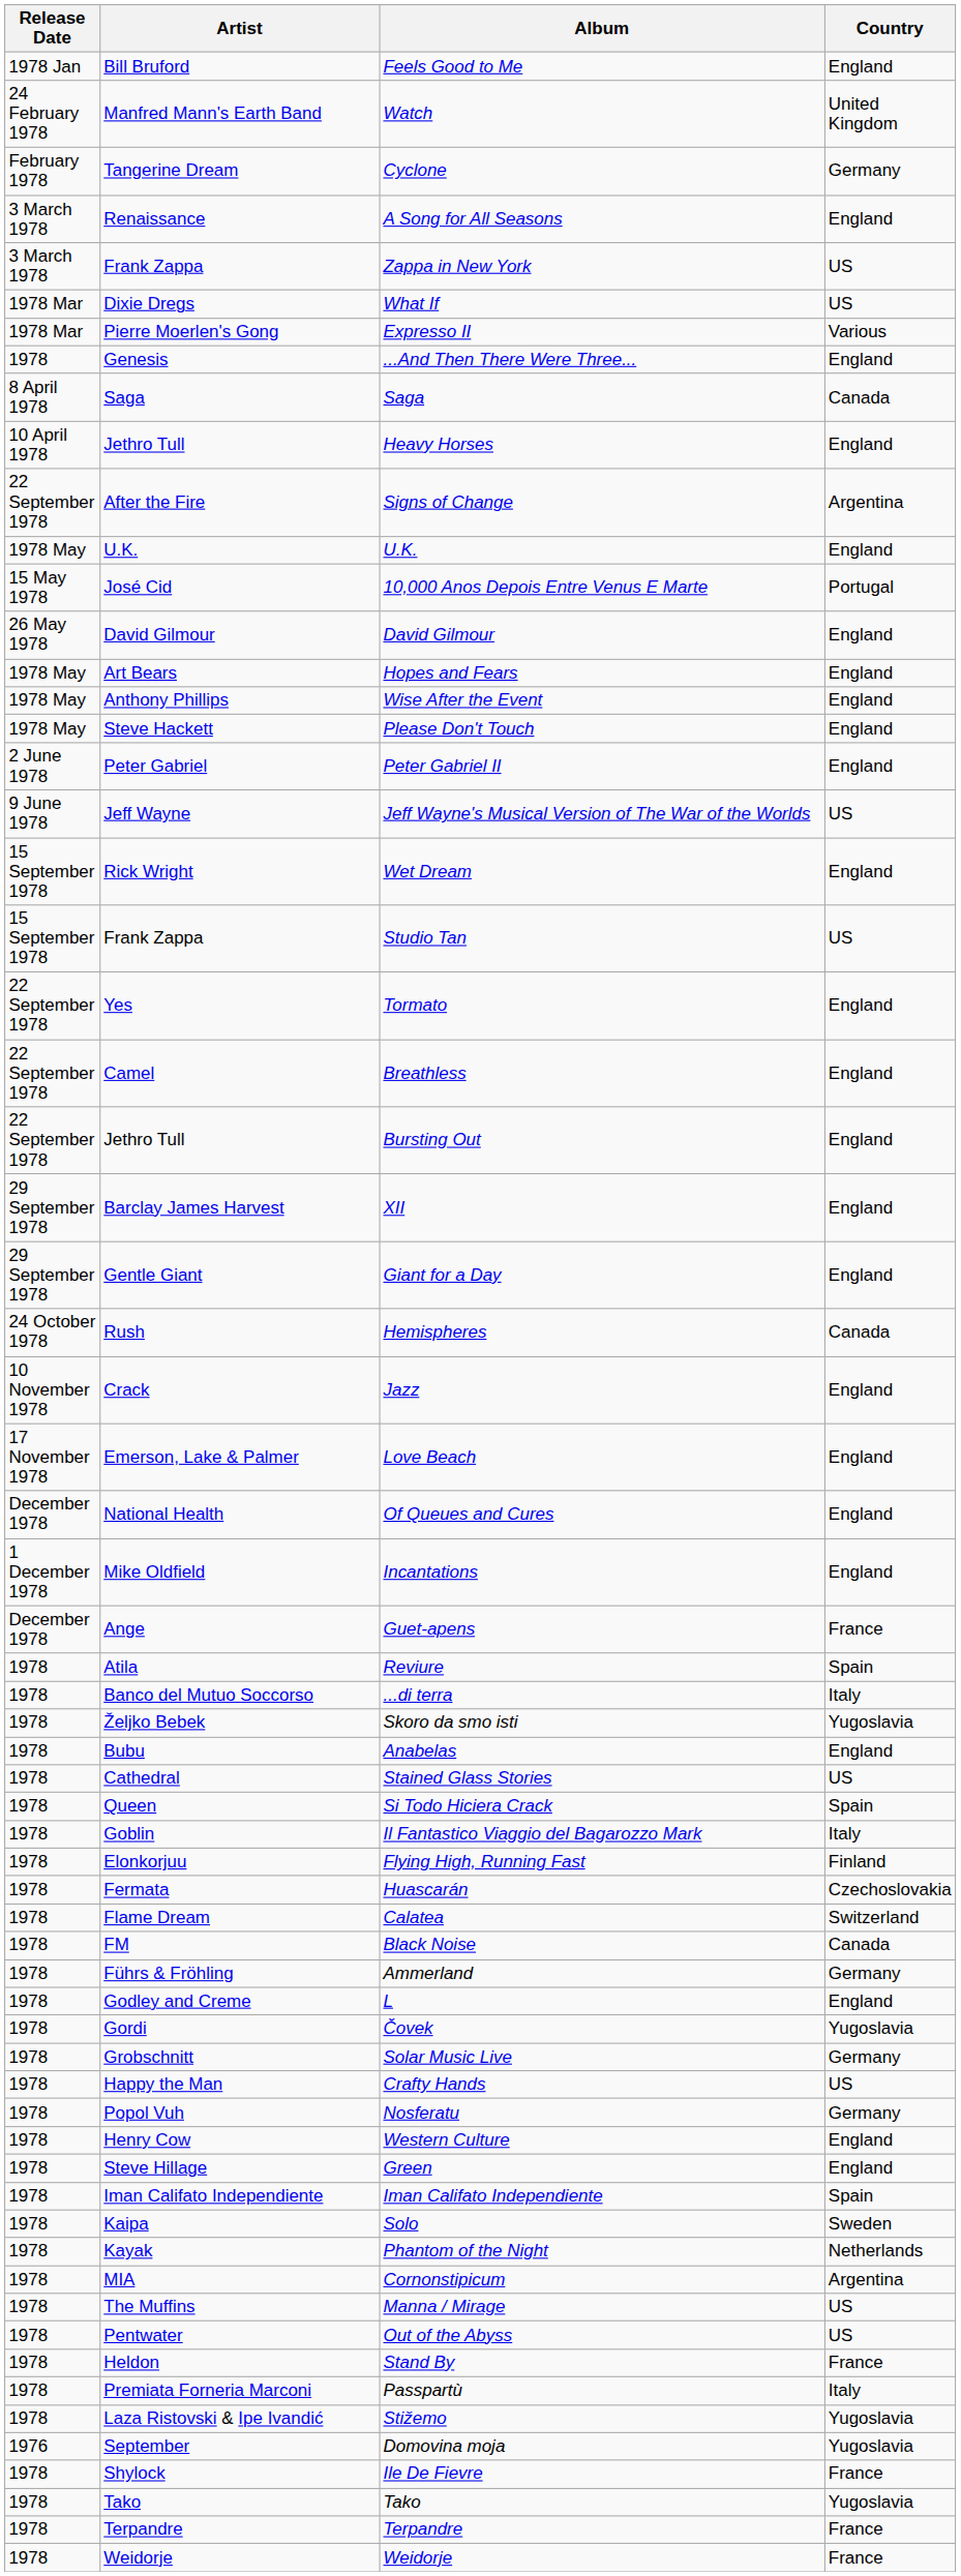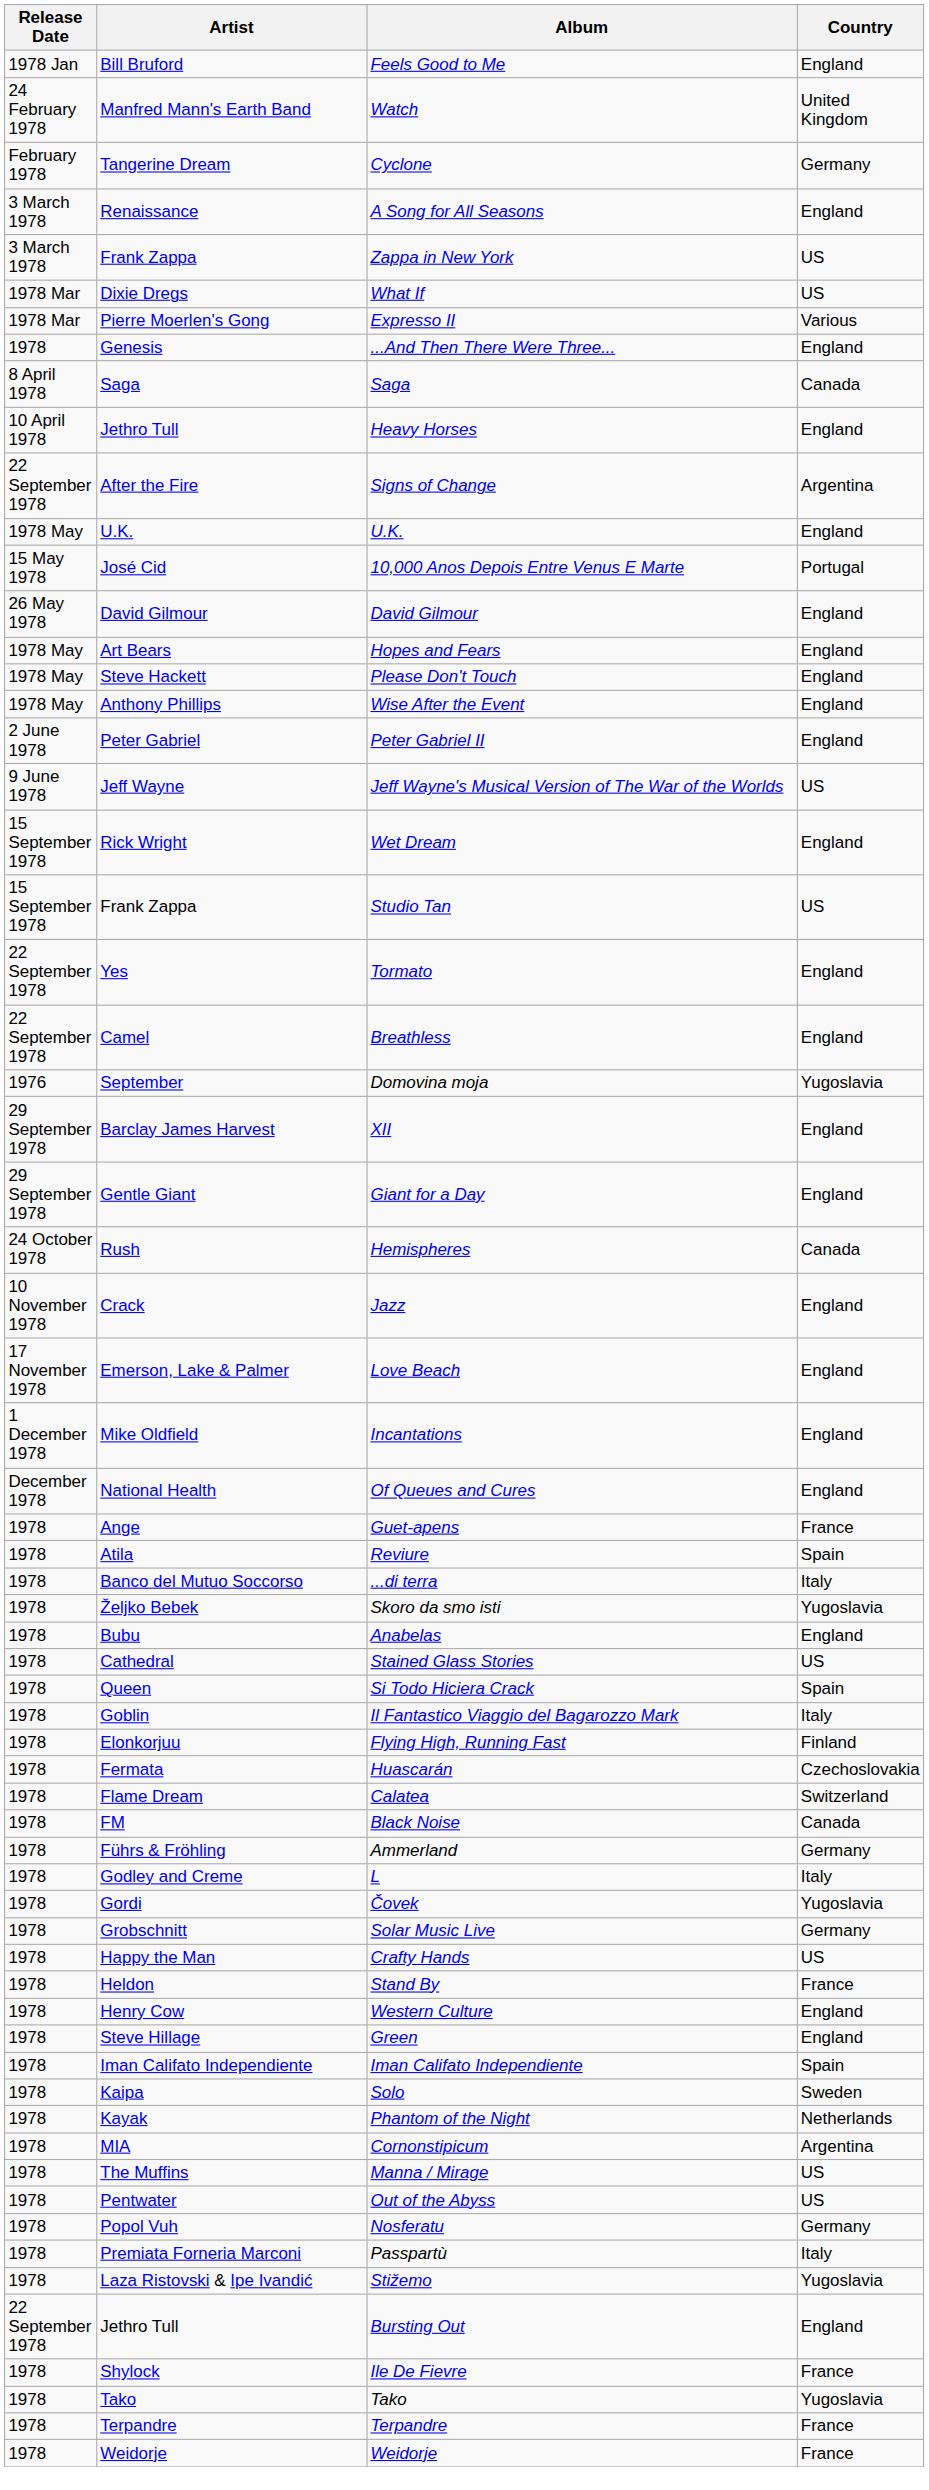 <table class="wikitable">
 <tr>
 <th style="text-align:center; width:10%;">Release Date</th>
 <th style="text-align:center; width:30%;">Artist</th>
 <th style="text-align:center; width:48%;">Album</th>
 <th style="text-align:center; width:12%;">Country</th>
 </tr>
 <tr>
 <td>1978 Jan</td>
 <td><a href='#'>Bill Bruford</a></td>
 <td><em><a href='#'>Feels Good to Me</a></em></td>
 <td>England</td>
 </tr>
 <tr>
 <td>24 February 1978</td>
 <td><a href='#'>Manfred Mann's Earth Band</a></td>
 <td><em><a href='#'>Watch</a></em></td>
 <td>United Kingdom</td>
 </tr>
 <tr>
 <td>February 1978</td>
 <td><a href='#'>Tangerine Dream</a></td>
 <td><em><a href='#'>Cyclone</a></em></td>
 <td>Germany</td>
 </tr>
 <tr>
 <td>3 March 1978</td>
 <td><a href='#'>Renaissance</a></td>
 <td><em><a href='#'>A Song for All Seasons</a></em></td>
 <td>England</td>
 </tr>
 <tr>
 <td>3 March 1978</td>
 <td><a href='#'>Frank Zappa</a></td>
 <td><em><a href='#'>Zappa in New York</a></em></td>
 <td>US</td>
 </tr>
 <tr>
 <td>1978 Mar</td>
 <td><a href='#'>Dixie Dregs</a></td>
 <td><em><a href='#'>What If</a></em></td>
 <td>US</td>
 </tr>
 <tr>
 <td>1978 Mar</td>
 <td><a href='#'>Pierre Moerlen's Gong</a></td>
 <td><em><a href='#'>Expresso II</a></em></td>
 <td>Various</td>
 </tr>
 <tr>
 <td>1978</td>
 <td><a href='#'>Genesis</a></td>
 <td><em><a href='#'>...And Then There Were Three...</a></em></td>
 <td>England</td>
 </tr>
 <tr>
 <td>8 April 1978</td>
 <td><a href='#'>Saga</a></td>
 <td><em><a href='#'>Saga</a></em></td>
 <td>Canada</td>
 </tr>
 <tr>
 <td>10 April 1978</td>
 <td><a href='#'>Jethro Tull</a></td>
 <td><em><a href='#'>Heavy Horses</a></em></td>
 <td>England</td>
 </tr>
 <tr>
 <td>22 September 1978</td>
 <td><a href='#'>After the Fire</a></td>
 <td><em><a href='#'>Signs of Change</a></em></td>
 <td>Argentina</td>
 </tr>
 <tr>
 <td>1978 May</td>
 <td><a href='#'>U.K.</a></td>
 <td><em><a href='#'>U.K.</a></em></td>
 <td>England</td>
 </tr>
 <tr>
 <td>15 May 1978</td>
 <td><a href='#'>José Cid</a></td>
 <td><em><a href='#'>10,000 Anos Depois Entre Venus E Marte</a></em></td>
 <td>Portugal</td>
 </tr>
 <tr>
 <td>26 May 1978</td>
 <td><a href='#'>David Gilmour</a></td>
 <td><em><a href='#'>David Gilmour</a></em></td>
 <td>England</td>
 </tr>
 <tr>
 <td>1978 May</td>
 <td><a href='#'>Art Bears</a></td>
 <td><em><a href='#'>Hopes and Fears</a></em></td>
 <td>England</td>
 </tr>
 <tr>
 <td>1978 May</td>
-<td><a href='#'>Anthony Phillips</a></td>
-<td><em><a href='#'>Wise After the Event</a></em></td>
+<td><a href='#'>Steve Hackett</a></td>
+<td><em><a href='#'>Please Don't Touch</a></em></td>
 <td>England</td>
 </tr>
 <tr>
 <td>1978 May</td>
-<td><a href='#'>Steve Hackett</a></td>
-<td><em><a href='#'>Please Don't Touch</a></em></td>
+<td><a href='#'>Anthony Phillips</a></td>
+<td><em><a href='#'>Wise After the Event</a></em></td>
 <td>England</td>
 </tr>
 <tr>
 <td>2 June 1978</td>
 <td><a href='#'>Peter Gabriel</a></td>
 <td><em><a href='#'>Peter Gabriel II</a></em></td>
 <td>England</td>
 </tr>
 <tr>
 <td>9 June 1978</td>
 <td><a href='#'>Jeff Wayne</a></td>
 <td><em><a href='#'>Jeff Wayne's Musical Version of The War of the Worlds</a></em></td>
 <td>US</td>
 </tr>
 <tr>
 <td>15 September 1978</td>
 <td><a href='#'>Rick Wright</a></td>
 <td><em><a href='#'>Wet Dream</a></em></td>
 <td>England</td>
 </tr>
 <tr>
 <td>15 September 1978</td>
 <td>Frank Zappa</td>
 <td><em><a href='#'>Studio Tan</a></em></td>
 <td>US</td>
 </tr>
 <tr>
 <td>22 September 1978</td>
 <td><a href='#'>Yes</a></td>
 <td><em><a href='#'>Tormato</a></em></td>
 <td>England</td>
 </tr>
 <tr>
 <td>22 September 1978</td>
 <td><a href='#'>Camel</a></td>
 <td><em><a href='#'>Breathless</a></em></td>
 <td>England</td>
 </tr>
 <tr>
-<td>22 September 1978</td>
-<td>Jethro Tull</td>
-<td><em><a href='#'>Bursting Out</a></em></td>
-<td>England</td>
+<td>1976</td>
+<td><a href='#'>September</a></td>
+<td><em>Domovina moja</em></td>
+<td>Yugoslavia</td>
 </tr>
 <tr>
 <td>29 September 1978</td>
 <td><a href='#'>Barclay James Harvest</a></td>
 <td><em><a href='#'>XII</a></em></td>
 <td>England</td>
 </tr>
 <tr>
 <td>29 September 1978</td>
 <td><a href='#'>Gentle Giant</a></td>
 <td><em><a href='#'>Giant for a Day</a></em></td>
 <td>England</td>
 </tr>
 <tr>
 <td>24 October 1978</td>
 <td><a href='#'>Rush</a></td>
 <td><em><a href='#'>Hemispheres</a></em></td>
 <td>Canada</td>
 </tr>
 <tr>
 <td>10 November 1978</td>
 <td><a href='#'>Crack</a></td>
 <td><em><a href='#'>Jazz</a></em></td>
 <td>England</td>
 </tr>
 <tr>
 <td>17 November 1978</td>
 <td><a href='#'>Emerson, Lake & Palmer</a></td>
 <td><em><a href='#'>Love Beach</a></em></td>
 <td>England</td>
 </tr>
 <tr>
-<td>December 1978</td>
-<td><a href='#'>National Health</a></td>
-<td><em><a href='#'>Of Queues and Cures</a></em></td>
-<td>England</td>
-</tr>
-<tr>
 <td>1 December 1978</td>
 <td><a href='#'>Mike Oldfield</a></td>
 <td><em><a href='#'>Incantations</a></em></td>
 <td>England</td>
 </tr>
 <tr>
 <td>December 1978</td>
+<td><a href='#'>National Health</a></td>
+<td><em><a href='#'>Of Queues and Cures</a></em></td>
+<td>England</td>
+</tr>
+<tr>
+<td>1978</td>
 <td><a href='#'>Ange</a></td>
 <td><em><a href='#'>Guet-apens</a></em></td>
 <td>France</td>
 </tr>
 <tr>
 <td>1978</td>
 <td><a href='#'>Atila</a></td>
 <td><em><a href='#'>Reviure</a></em></td>
 <td>Spain</td>
 </tr>
 <tr>
 <td>1978</td>
 <td><a href='#'>Banco del Mutuo Soccorso</a></td>
 <td><em><a href='#'>...di terra</a></em></td>
 <td>Italy</td>
 </tr>
 <tr>
 <td>1978</td>
 <td><a href='#'>Željko Bebek</a></td>
 <td><em>Skoro da smo isti</em></td>
 <td>Yugoslavia</td>
 </tr>
 <tr>
 <td>1978</td>
 <td><a href='#'>Bubu</a></td>
 <td><em><a href='#'>Anabelas</a></em></td>
 <td>England</td>
 </tr>
 <tr>
 <td>1978</td>
 <td><a href='#'>Cathedral</a></td>
 <td><em><a href='#'>Stained Glass Stories</a></em></td>
 <td>US</td>
 </tr>
 <tr>
 <td>1978</td>
 <td><a href='#'>Queen</a></td>
 <td><em><a href='#'>Si Todo Hiciera Crack</a></em></td>
 <td>Spain</td>
 </tr>
 <tr>
 <td>1978</td>
 <td><a href='#'>Goblin</a></td>
 <td><em><a href='#'>Il Fantastico Viaggio del Bagarozzo Mark</a></em></td>
 <td>Italy</td>
 </tr>
 <tr>
 <td>1978</td>
 <td><a href='#'>Elonkorjuu</a></td>
 <td><em><a href='#'>Flying High, Running Fast</a></em></td>
 <td>Finland</td>
 </tr>
 <tr>
 <td>1978</td>
 <td><a href='#'>Fermata</a></td>
 <td><em><a href='#'>Huascarán</a></em></td>
 <td>Czechoslovakia</td>
 </tr>
 <tr>
 <td>1978</td>
 <td><a href='#'>Flame Dream</a></td>
 <td><em><a href='#'>Calatea</a></em></td>
 <td>Switzerland</td>
 </tr>
 <tr>
 <td>1978</td>
 <td><a href='#'>FM</a></td>
 <td><em><a href='#'>Black Noise</a></em></td>
 <td>Canada</td>
 </tr>
 <tr>
 <td>1978</td>
 <td><a href='#'>Führs & Fröhling</a></td>
 <td><em>Ammerland</em></td>
 <td>Germany</td>
 </tr>
 <tr>
 <td>1978</td>
 <td><a href='#'>Godley and Creme</a></td>
 <td><em><a href='#'>L</a></em></td>
-<td>England</td>
+<td>Italy</td>
 </tr>
 <tr>
 <td>1978</td>
 <td><a href='#'>Gordi</a></td>
 <td><em><a href='#'>Čovek</a></em></td>
 <td>Yugoslavia</td>
 </tr>
 <tr>
 <td>1978</td>
 <td><a href='#'>Grobschnitt</a></td>
 <td><em><a href='#'>Solar Music Live</a></em></td>
 <td>Germany</td>
 </tr>
 <tr>
 <td>1978</td>
 <td><a href='#'>Happy the Man</a></td>
 <td><em><a href='#'>Crafty Hands</a></em></td>
 <td>US</td>
 </tr>
 <tr>
 <td>1978</td>
-<td><a href='#'>Popol Vuh</a></td>
-<td><em><a href='#'>Nosferatu</a></em></td>
-<td>Germany</td>
+<td><a href='#'>Heldon</a></td>
+<td><em><a href='#'>Stand By</a></em></td>
+<td>France</td>
 </tr>
 <tr>
 <td>1978</td>
 <td><a href='#'>Henry Cow</a></td>
 <td><em><a href='#'>Western Culture</a></em></td>
 <td>England</td>
 </tr>
 <tr>
 <td>1978</td>
 <td><a href='#'>Steve Hillage</a></td>
 <td><em><a href='#'>Green</a></em></td>
 <td>England</td>
 </tr>
 <tr>
 <td>1978</td>
 <td><a href='#'>Iman Califato Independiente</a></td>
 <td><em><a href='#'>Iman Califato Independiente</a></em></td>
 <td>Spain</td>
 </tr>
 <tr>
 <td>1978</td>
 <td><a href='#'>Kaipa</a></td>
 <td><em><a href='#'>Solo</a></em></td>
 <td>Sweden</td>
 </tr>
 <tr>
 <td>1978</td>
 <td><a href='#'>Kayak</a></td>
 <td><em><a href='#'>Phantom of the Night</a></em></td>
 <td>Netherlands</td>
 </tr>
 <tr>
 <td>1978</td>
 <td><a href='#'>MIA</a></td>
 <td><em><a href='#'>Cornonstipicum</a></em></td>
 <td>Argentina</td>
 </tr>
 <tr>
 <td>1978</td>
 <td><a href='#'>The Muffins</a></td>
 <td><em><a href='#'>Manna / Mirage</a></em></td>
 <td>US</td>
 </tr>
 <tr>
 <td>1978</td>
 <td><a href='#'>Pentwater</a></td>
 <td><em><a href='#'>Out of the Abyss</a></em></td>
 <td>US</td>
 </tr>
 <tr>
 <td>1978</td>
-<td><a href='#'>Heldon</a></td>
-<td><em><a href='#'>Stand By</a></em></td>
-<td>France</td>
+<td><a href='#'>Popol Vuh</a></td>
+<td><em><a href='#'>Nosferatu</a></em></td>
+<td>Germany</td>
 </tr>
 <tr>
 <td>1978</td>
 <td><a href='#'>Premiata Forneria Marconi</a></td>
 <td><em>Passpartù</em></td>
 <td>Italy</td>
 </tr>
 <tr>
 <td>1978</td>
 <td><a href='#'>Laza Ristovski</a> & <a href='#'>Ipe Ivandić</a></td>
 <td><em><a href='#'>Stižemo</a></em></td>
 <td>Yugoslavia</td>
 </tr>
 <tr>
-<td>1976</td>
-<td><a href='#'>September</a></td>
-<td><em>Domovina moja</em></td>
-<td>Yugoslavia</td>
+<td>22 September 1978</td>
+<td>Jethro Tull</td>
+<td><em><a href='#'>Bursting Out</a></em></td>
+<td>England</td>
 </tr>
 <tr>
 <td>1978</td>
 <td><a href='#'>Shylock</a></td>
 <td><em><a href='#'>Ile De Fievre</a></em></td>
 <td>France</td>
 </tr>
 <tr>
 <td>1978</td>
 <td><a href='#'>Tako</a></td>
 <td><em>Tako</em></td>
 <td>Yugoslavia</td>
 </tr>
 <tr>
 <td>1978</td>
 <td><a href='#'>Terpandre</a></td>
 <td><em><a href='#'>Terpandre</a></em></td>
 <td>France</td>
 </tr>
 <tr>
 <td>1978</td>
 <td><a href='#'>Weidorje</a></td>
 <td><em><a href='#'>Weidorje</a></em></td>
 <td>France</td>
 </tr>
 </table>
